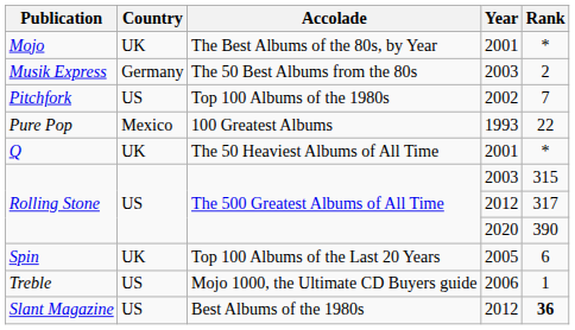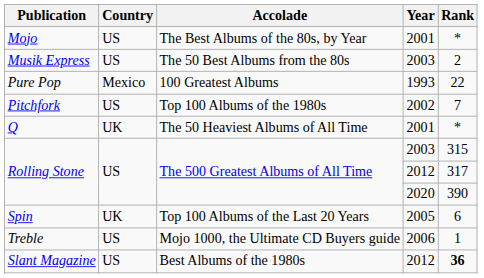 <table class="wikitable">
 <tr>
 <th scope="col">Publication</th>
 <th scope="col">Country</th>
 <th scope="col">Accolade</th>
 <th scope="col">Year</th>
 <th scope="col">Rank</th>
 </tr>
 <tr>
 <td scope="row"><em><a href='#'>Mojo</a></em></td>
-<td>UK</td>
+<td>US</td>
 <td>The Best Albums of the 80s, by Year</td>
 <td>2001</td>
 <td style="text-align:center;">*</td>
 </tr>
 <tr>
 <td scope="row"><em><a href='#'>Musik Express</a></em></td>
-<td>Germany</td>
+<td>US</td>
 <td>The 50 Best Albums from the 80s</td>
 <td>2003</td>
 <td style="text-align:center;">2</td>
+</tr>
+<tr>
+<td scope="row"><em>Pure Pop</em></td>
+<td>Mexico</td>
+<td>100 Greatest Albums</td>
+<td>1993</td>
+<td style="text-align:center;">22</td>
 </tr>
 <tr>
 <td scope="row"><em><a href='#'>Pitchfork</a></em></td>
 <td>US</td>
 <td>Top 100 Albums of the 1980s</td>
 <td>2002</td>
 <td style="text-align:center;">7</td>
-</tr>
-<tr>
-<td scope="row"><em>Pure Pop</em></td>
-<td>Mexico</td>
-<td>100 Greatest Albums</td>
-<td>1993</td>
-<td style="text-align:center;">22</td>
 </tr>
 <tr>
 <td scope="row"><em><a href='#'>Q</a></em></td>
 <td>UK</td>
 <td>The 50 Heaviest Albums of All Time</td>
 <td>2001</td>
 <td style="text-align:center;">*</td>
 </tr>
 <tr>
 <td scope="rowgroup" rowspan="3"><em><a href='#'>Rolling Stone</a></em></td>
 <td rowspan="3">US</td>
 <td rowspan="3"><a href='#'>The 500 Greatest Albums of All Time</a></td>
 <td>2003</td>
 <td style="text-align:center;">315</td>
 </tr>
 <tr>
 <td>2012</td>
 <td style="text-align:center;">317</td>
 </tr>
 <tr>
 <td>2020</td>
 <td style="text-align:center;">390</td>
 </tr>
 <tr>
 <td scope="row"><em><a href='#'>Spin</a></em></td>
 <td>UK</td>
 <td>Top 100 Albums of the Last 20 Years</td>
 <td>2005</td>
 <td style="text-align:center;">6</td>
 </tr>
 <tr>
 <td scope="row"><em>Treble</em></td>
 <td>US</td>
 <td>Mojo 1000, the Ultimate CD Buyers guide</td>
 <td>2006</td>
 <td style="text-align:center;">1</td>
 </tr>
 <tr>
 <td scope="row"><em><a href='#'>Slant Magazine</a></em></td>
 <td>US</td>
 <td>Best Albums of the 1980s</td>
 <td>2012</td>
 <td style="text-align:center;"><strong>36</strong></td>
 </tr>
 </table>
